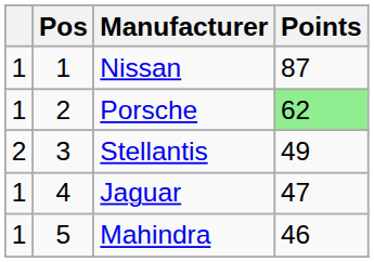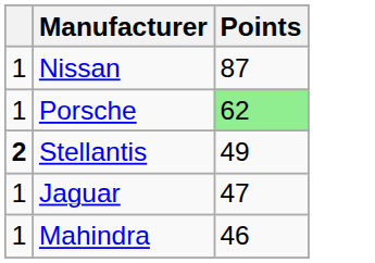 <table class="wikitable" style="font-size: 85%;">
 <tr>
 <th></th>
-<th>Pos</th>
 <th>Manufacturer</th>
 <th>Points</th>
 </tr>
 <tr>
 <td align="left"> 1</td>
-<td align="center">1</td>
 <td> <a href='#'>Nissan</a></td>
 <td align="left">87</td>
 </tr>
 <tr>
 <td align="left"> 1</td>
-<td align="center">2</td>
 <td> <a href='#'>Porsche</a></td>
 <td align="left" style="background: lightgreen;">62</td>
 </tr>
 <tr>
-<td align="left"> 2</td>
-<td align="center">3</td>
+<td align="left"><strong> 2</strong></td>
 <td> <a href='#'>Stellantis</a></td>
 <td align="left">49</td>
 </tr>
 <tr>
 <td align="left"> 1</td>
-<td align="center">4</td>
 <td> <a href='#'>Jaguar</a></td>
 <td align="left">47</td>
 </tr>
 <tr>
 <td align="left"> 1</td>
-<td align="center">5</td>
 <td> <a href='#'>Mahindra</a></td>
 <td align="left">46</td>
 </tr>
 </table>
